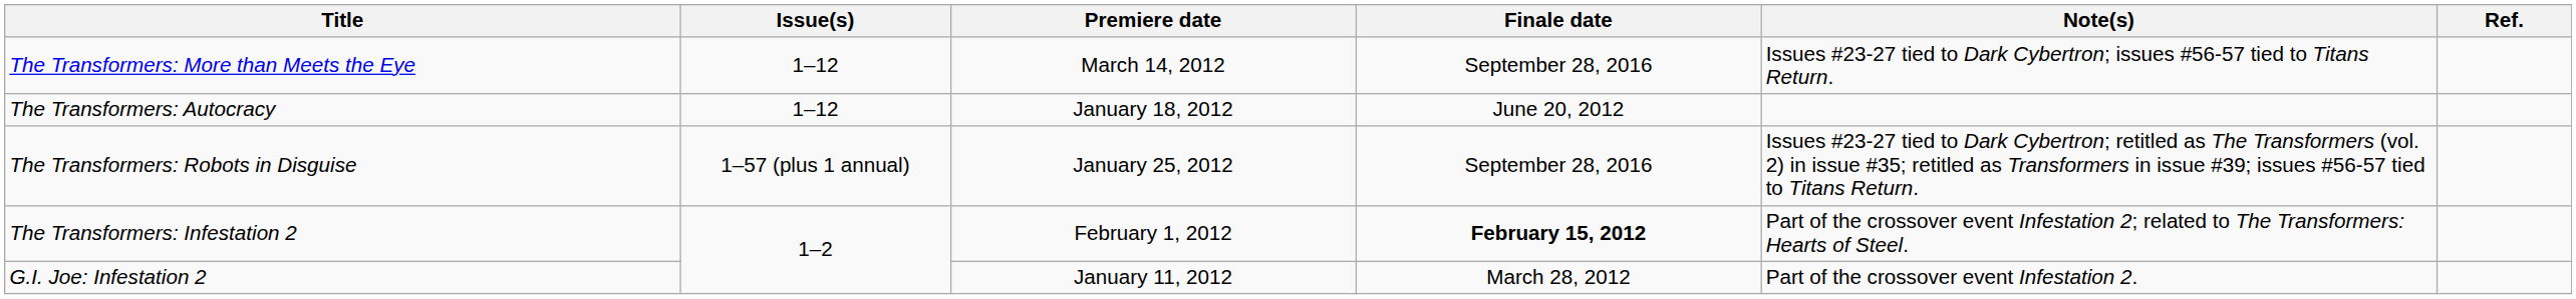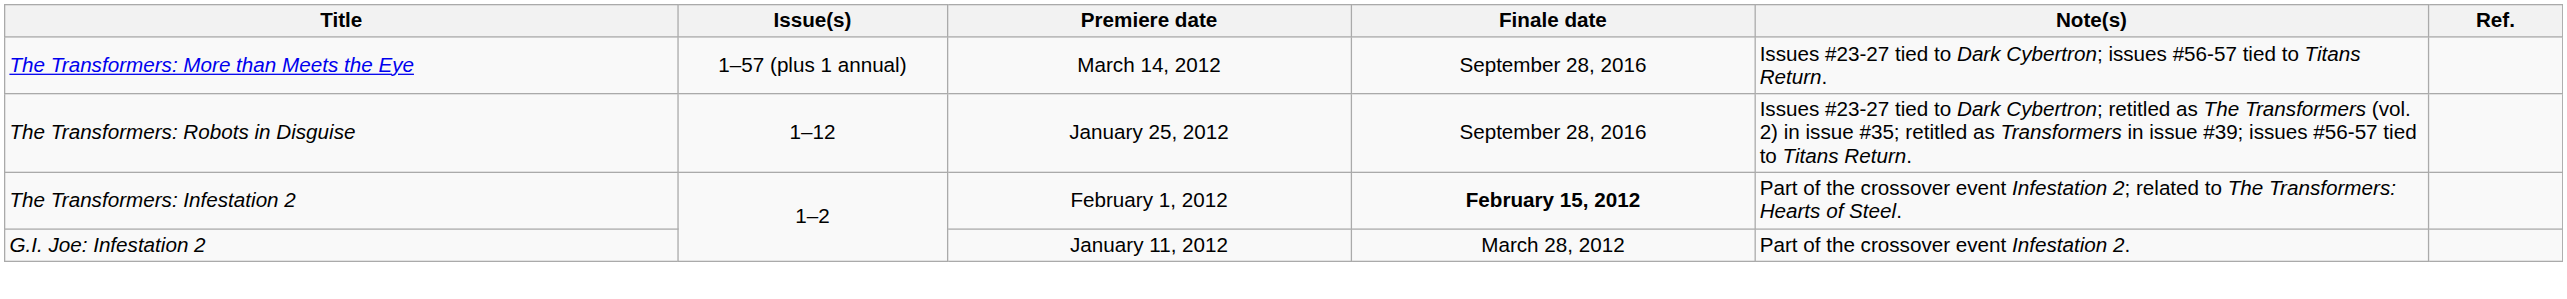 <table class="wikitable" width="100%">
 <tr>
 <th scope="col" width="25%">Title</th>
 <th scope="col" width="10%">Issue(s)</th>
 <th scope="col" width="15%">Premiere date</th>
 <th scope="col" width="15%">Finale date</th>
 <th scope="col" width="25%">Note(s)</th>
 <th scope="col" width="5%">Ref.</th>
 </tr>
 <tr>
 <td><em><a href='#'>The Transformers: More than Meets the Eye</a></em></td>
-<td style="text-align: center;">1–12</td>
+<td style="text-align: center;">1–57 (plus 1 annual)</td>
 <td style="text-align: center;">March 14, 2012</td>
 <td style="text-align: center;">September 28, 2016</td>
 <td>Issues #23-27 tied to <em>Dark Cybertron</em>; issues #56-57 tied to <em>Titans Return</em>.</td>
 <td></td>
 </tr>
 <tr>
-<td><em>The Transformers: Autocracy</em></td>
+<td><em>The Transformers: Robots in Disguise</em></td>
 <td style="text-align: center;">1–12</td>
-<td style="text-align: center;">January 18, 2012</td>
-<td style="text-align: center;">June 20, 2012</td>
-<td></td>
-<td></td>
-</tr>
-<tr>
-<td><em>The Transformers: Robots in Disguise</em></td>
-<td style="text-align: center;">1–57 (plus 1 annual)</td>
 <td style="text-align: center;">January 25, 2012</td>
 <td style="text-align: center;">September 28, 2016</td>
 <td>Issues #23-27 tied to <em>Dark Cybertron</em>; retitled as <em>The Transformers</em>  (vol. 2) in issue #35; retitled as <em>Transformers</em> in issue #39; issues #56-57 tied to <em>Titans Return</em>.</td>
 <td></td>
 </tr>
 <tr>
 <td><em>The Transformers: Infestation 2</em></td>
 <td rowspan="2" style="text-align: center;">1–2</td>
 <td style="text-align: center;">February 1, 2012</td>
 <td style="text-align: center;"><strong>February 15, 2012</strong></td>
 <td>Part of the crossover event <em>Infestation 2</em>; related to <em>The Transformers: Hearts of Steel</em>.</td>
 <td></td>
 </tr>
 <tr>
 <td><em>G.I. Joe: Infestation 2</em></td>
 <td style="text-align: center;">January 11, 2012</td>
 <td style="text-align: center;">March 28, 2012</td>
 <td>Part of the crossover event <em>Infestation 2</em>.</td>
 <td></td>
 </tr>
 </table>
